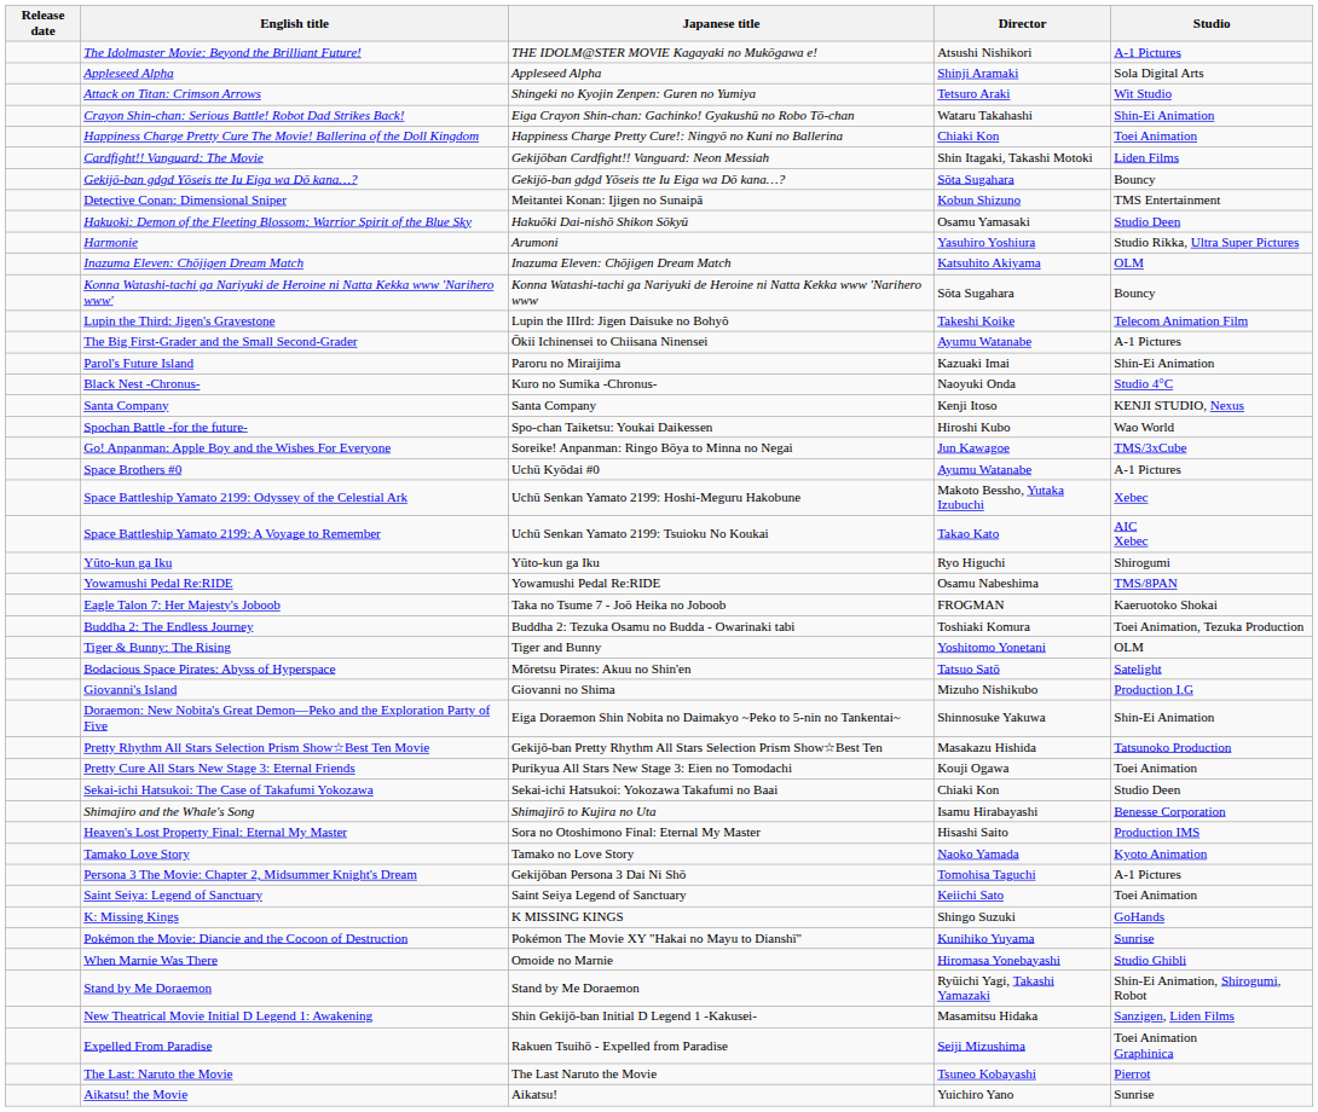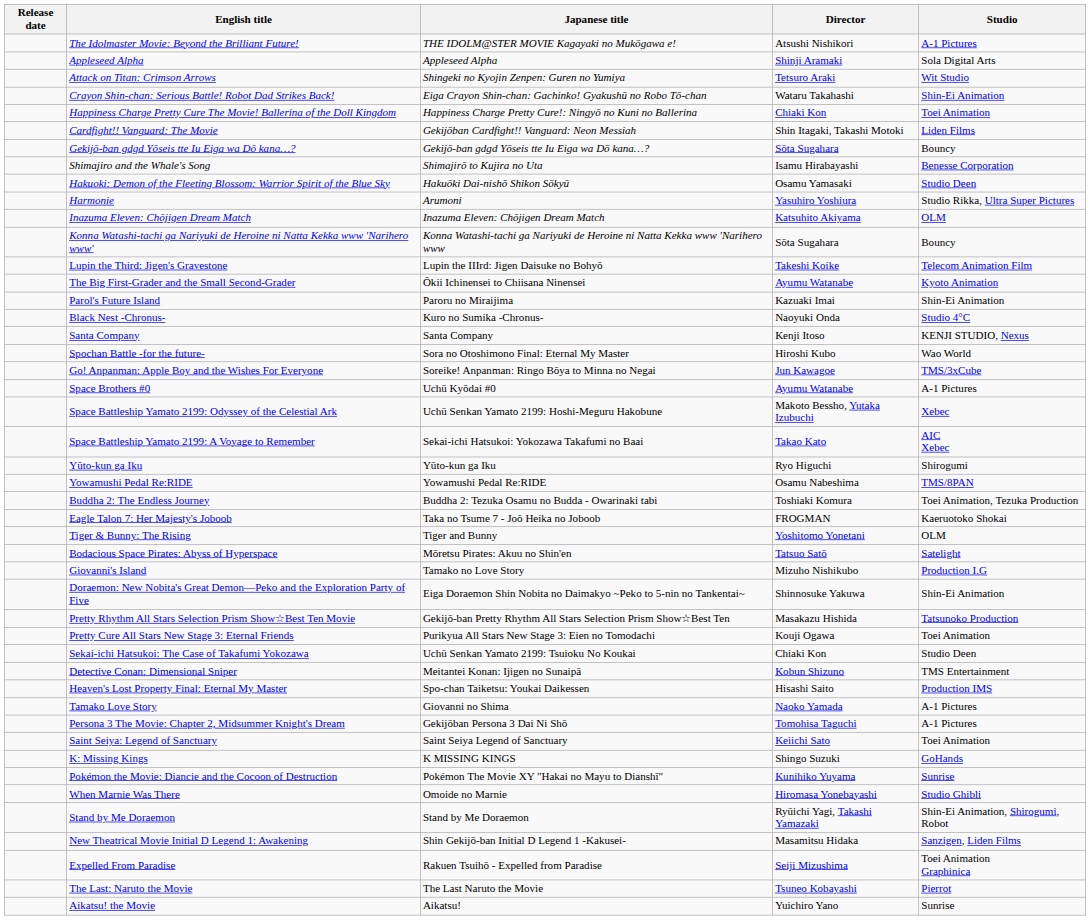 <table class="wikitable sortable">
 <tr>
 <th>Release date</th>
 <th>English title</th>
 <th>Japanese title</th>
 <th>Director</th>
 <th>Studio</th>
 </tr>
 <tr>
 <td></td>
 <td><em><a href='#'>The Idolmaster Movie: Beyond the Brilliant Future!</a></em></td>
 <td><em>THE IDOLM@STER MOVIE Kagayaki no Mukōgawa e!</em></td>
 <td>Atsushi Nishikori</td>
 <td><a href='#'>A-1 Pictures</a></td>
 </tr>
 <tr>
 <td></td>
 <td><em><a href='#'>Appleseed Alpha</a></em></td>
 <td><em>Appleseed Alpha</em></td>
 <td><a href='#'>Shinji Aramaki</a></td>
 <td>Sola Digital Arts</td>
 </tr>
 <tr>
 <td></td>
 <td><a href='#'><em>Attack on Titan: Crimson Arrows</em></a></td>
 <td><em>Shingeki no Kyojin Zenpen: Guren no Yumiya</em></td>
 <td><a href='#'>Tetsuro Araki</a></td>
 <td><a href='#'>Wit Studio</a></td>
 </tr>
 <tr>
 <td></td>
 <td><em><a href='#'>Crayon Shin-chan: Serious Battle! Robot Dad Strikes Back!</a></em></td>
 <td><em>Eiga Crayon Shin-chan: Gachinko! Gyakushū no Robo Tō-chan</em></td>
 <td>Wataru Takahashi</td>
 <td><a href='#'>Shin-Ei Animation</a></td>
 </tr>
 <tr>
 <td></td>
 <td><em><a href='#'>Happiness Charge Pretty Cure The Movie! Ballerina of the Doll Kingdom</a></em></td>
 <td><em>Happiness Charge Pretty Cure!: Ningyō no Kuni no Ballerina</em></td>
 <td><a href='#'>Chiaki Kon</a></td>
 <td><a href='#'>Toei Animation</a></td>
 </tr>
 <tr>
 <td></td>
 <td><em><a href='#'>Cardfight!! Vanguard: The Movie</a></em></td>
 <td><em>Gekijōban Cardfight!! Vanguard: Neon Messiah</em></td>
 <td>Shin Itagaki, Takashi Motoki</td>
 <td><a href='#'>Liden Films</a></td>
 </tr>
 <tr>
 <td></td>
 <td><em><a href='#'>Gekijō-ban gdgd Yōseis tte Iu Eiga wa Dō kana…?</a></em></td>
 <td><em>Gekijō-ban gdgd Yōseis tte Iu Eiga wa Dō kana…?</em></td>
 <td><a href='#'>Sōta Sugahara</a></td>
 <td>Bouncy</td>
 </tr>
 <tr>
 <td></td>
-<td></em><a href='#'>Detective Conan: Dimensional Sniper</a><em></td>
-<td></em>Meitantei Konan: Ijigen no Sunaipā<em></td>
-<td><a href='#'>Kobun Shizuno</a></td>
-<td>TMS Entertainment</td>
+<td><em>Shimajiro and the Whale's Song</em></td>
+<td><em>Shimajirō to Kujira no Uta</em></td>
+<td>Isamu Hirabayashi</td>
+<td><a href='#'>Benesse Corporation</a></td>
 </tr>
 <tr>
 <td></td>
 <td><a href='#'><em>Hakuoki: Demon of the Fleeting Blossom: Warrior Spirit of the Blue Sky</em></a></td>
 <td><em>Hakuōki Dai-nishō Shikon Sōkyū</em></td>
 <td>Osamu Yamasaki</td>
 <td><a href='#'>Studio Deen</a></td>
 </tr>
 <tr>
 <td></td>
 <td><em><a href='#'>Harmonie</a></em></td>
 <td><em>Arumoni</em></td>
 <td><a href='#'>Yasuhiro Yoshiura</a></td>
 <td>Studio Rikka, <a href='#'>Ultra Super Pictures</a></td>
 </tr>
 <tr>
 <td></td>
 <td><em><a href='#'>Inazuma Eleven: Chōjigen Dream Match</a></em></td>
 <td><em>Inazuma Eleven: Chōjigen Dream Match</em></td>
 <td><a href='#'>Katsuhito Akiyama</a></td>
 <td><a href='#'>OLM</a></td>
 </tr>
 <tr>
 <td></td>
 <td><em><a href='#'>Konna Watashi-tachi ga Nariyuki de Heroine ni Natta Kekka www 'Narihero www'</a></em></td>
 <td><em>Konna Watashi-tachi ga Nariyuki de Heroine ni Natta Kekka www 'Narihero www<strong></td>
 <td>Sōta Sugahara</td>
 <td>Bouncy</td>
 </tr>
 <tr>
 <td></td>
 <td></em><a href='#'>Lupin the Third: Jigen's Gravestone</a><em></td>
 <td></em>Lupin the IIIrd: Jigen Daisuke no Bohyō<em></td>
 <td><a href='#'>Takeshi Koike</a></td>
 <td><a href='#'>Telecom Animation Film</a></td>
 </tr>
 <tr>
 <td></td>
 <td></em><a href='#'>The Big First-Grader and the Small Second-Grader</a><em></td>
 <td></em>Ōkii Ichinensei to Chiisana Ninensei<em></td>
 <td><a href='#'>Ayumu Watanabe</a></td>
-<td>A-1 Pictures</td>
+<td><a href='#'>Kyoto Animation</a></td>
 </tr>
 <tr>
 <td></td>
 <td><a href='#'></em>Parol's Future Island<em></a></td>
 <td></em>Paroru no Miraijima<em></td>
 <td>Kazuaki Imai</td>
 <td>Shin-Ei Animation</td>
 </tr>
 <tr>
 <td></td>
 <td></em><a href='#'>Black Nest -Chronus-</a><em></td>
 <td></em>Kuro no Sumika -Chronus-<em></td>
 <td>Naoyuki Onda</td>
 <td><a href='#'>Studio 4°C</a></td>
 </tr>
 <tr>
 <td></td>
 <td></em><a href='#'>Santa Company</a><em></td>
 <td></em>Santa Company<em></td>
 <td>Kenji Itoso</td>
 <td>KENJI STUDIO, <a href='#'>Nexus</a></td>
 </tr>
 <tr>
 <td></td>
 <td></em><a href='#'>Spochan Battle -for the future-</a><em></td>
-<td></em>Spo-chan Taiketsu: Youkai Daikessen<em></td>
+<td></em>Sora no Otoshimono Final: Eternal My Master<em></td>
 <td>Hiroshi Kubo</td>
 <td>Wao World</td>
 </tr>
 <tr>
 <td></td>
 <td></em><a href='#'>Go! Anpanman: Apple Boy and the Wishes For Everyone</a><em></td>
 <td></em>Soreike! Anpanman: Ringo Bōya to Minna no Negai<em></td>
 <td><a href='#'>Jun Kawagoe</a></td>
 <td><a href='#'>TMS/3xCube</a></td>
 </tr>
 <tr>
 <td></td>
 <td><a href='#'></em>Space Brothers #0<em></a></td>
 <td></em>Uchū Kyōdai #0<em></td>
 <td><a href='#'>Ayumu Watanabe</a></td>
 <td>A-1 Pictures</td>
 </tr>
 <tr>
 <td></td>
 <td></em><a href='#'>Space Battleship Yamato 2199: Odyssey of the Celestial Ark</a><em></td>
 <td></em>Uchū Senkan Yamato 2199: Hoshi-Meguru Hakobune<em></td>
 <td>Makoto Bessho, <a href='#'>Yutaka Izubuchi</a></td>
 <td><a href='#'>Xebec</a></td>
 </tr>
 <tr>
 <td></td>
 <td></em><a href='#'>Space Battleship Yamato 2199: A Voyage to Remember</a><em></td>
-<td></em>Uchū Senkan Yamato 2199: Tsuioku No Koukai<em></td>
+<td></em>Sekai-ichi Hatsukoi: Yokozawa Takafumi no Baai<em></td>
 <td><a href='#'>Takao Kato</a></td>
 <td><a href='#'>AIC</a><br><a href='#'>Xebec</a></td>
 </tr>
 <tr>
 <td></td>
 <td></em><a href='#'>Yūto-kun ga Iku</a><em></td>
 <td></em>Yūto-kun ga Iku<em></td>
 <td>Ryo Higuchi</td>
 <td>Shirogumi</td>
 </tr>
 <tr>
 <td></td>
 <td><a href='#'></em>Yowamushi Pedal Re:RIDE<em></a></td>
 <td></em>Yowamushi Pedal Re:RIDE<em></td>
 <td>Osamu Nabeshima</td>
 <td><a href='#'>TMS/8PAN</a></td>
 </tr>
 <tr>
 <td></td>
+<td><a href='#'></em>Buddha 2: The Endless Journey<em></a></td>
+<td></em>Buddha 2: Tezuka Osamu no Budda - Owarinaki tabi<em></td>
+<td>Toshiaki Komura</td>
+<td>Toei Animation, Tezuka Production</td>
+</tr>
+<tr>
+<td></td>
 <td></em><a href='#'>Eagle Talon 7: Her Majesty's Joboob</a><em></td>
 <td></em>Taka no Tsume 7 - Joō Heika no Joboob<em></td>
 <td>FROGMAN</td>
 <td>Kaeruotoko Shokai</td>
-</tr>
-<tr>
-<td></td>
-<td><a href='#'></em>Buddha 2: The Endless Journey<em></a></td>
-<td></em>Buddha 2: Tezuka Osamu no Budda - Owarinaki tabi<em></td>
-<td>Toshiaki Komura</td>
-<td>Toei Animation, Tezuka Production</td>
 </tr>
 <tr>
 <td></td>
 <td><a href='#'></em>Tiger & Bunny: The Rising<em></a></td>
 <td></em>Tiger and Bunny<em></td>
 <td><a href='#'>Yoshitomo Yonetani</a></td>
 <td>OLM</td>
 </tr>
 <tr>
 <td></td>
 <td><a href='#'></em>Bodacious Space Pirates: Abyss of Hyperspace<em></a></td>
 <td></em>Mōretsu Pirates: Akuu no Shin'en<em></td>
 <td><a href='#'>Tatsuo Satō</a></td>
 <td><a href='#'>Satelight</a></td>
 </tr>
 <tr>
 <td></td>
 <td></em><a href='#'>Giovanni's Island</a><em></td>
-<td></em>Giovanni no Shima<em></td>
+<td></em>Tamako no Love Story<em></td>
 <td>Mizuho Nishikubo</td>
 <td><a href='#'>Production I.G</a></td>
 </tr>
 <tr>
 <td></td>
 <td></em><a href='#'>Doraemon: New Nobita's Great Demon—Peko and the Exploration Party of Five</a><em></td>
 <td></em>Eiga Doraemon Shin Nobita no Daimakyo ~Peko to 5-nin no Tankentai~<em></td>
 <td>Shinnosuke Yakuwa</td>
 <td>Shin-Ei Animation</td>
 </tr>
 <tr>
 <td></td>
 <td><a href='#'></em>Pretty Rhythm All Stars Selection Prism Show☆Best Ten Movie<em></a></td>
 <td></em>Gekijō-ban Pretty Rhythm All Stars Selection Prism Show☆Best Ten<em></td>
 <td>Masakazu Hishida</td>
 <td><a href='#'>Tatsunoko Production</a></td>
 </tr>
 <tr>
 <td></td>
 <td></em><a href='#'>Pretty Cure All Stars New Stage 3: Eternal Friends</a><em></td>
 <td></em>Purikyua All Stars New Stage 3: Eien no Tomodachi<em></td>
 <td>Kouji Ogawa</td>
 <td>Toei Animation</td>
 </tr>
 <tr>
 <td></td>
 <td></em><a href='#'>Sekai-ichi Hatsukoi: The Case of Takafumi Yokozawa</a><em></td>
-<td></em>Sekai-ichi Hatsukoi: Yokozawa Takafumi no Baai<em></td>
+<td></em>Uchū Senkan Yamato 2199: Tsuioku No Koukai<em></td>
 <td>Chiaki Kon</td>
 <td>Studio Deen</td>
 </tr>
 <tr>
 <td></td>
-<td><em>Shimajiro and the Whale's Song</em></td>
-<td><em>Shimajirō to Kujira no Uta</em></td>
-<td>Isamu Hirabayashi</td>
-<td><a href='#'>Benesse Corporation</a></td>
+<td></em><a href='#'>Detective Conan: Dimensional Sniper</a><em></td>
+<td></em>Meitantei Konan: Ijigen no Sunaipā<em></td>
+<td><a href='#'>Kobun Shizuno</a></td>
+<td>TMS Entertainment</td>
 </tr>
 <tr>
 <td></td>
 <td></em><a href='#'>Heaven's Lost Property Final: Eternal My Master</a><em></td>
-<td></em>Sora no Otoshimono Final: Eternal My Master<em></td>
+<td></em>Spo-chan Taiketsu: Youkai Daikessen<em></td>
 <td>Hisashi Saito</td>
 <td><a href='#'>Production IMS</a></td>
 </tr>
 <tr>
 <td></td>
 <td><a href='#'></em>Tamako Love Story<em></a></td>
-<td></em>Tamako no Love Story<em></td>
+<td></em>Giovanni no Shima<em></td>
 <td><a href='#'>Naoko Yamada</a></td>
-<td><a href='#'>Kyoto Animation</a></td>
+<td>A-1 Pictures</td>
 </tr>
 <tr>
 <td></td>
 <td></em><a href='#'>Persona 3 The Movie: Chapter 2, Midsummer Knight's Dream</a><em></td>
 <td></em>Gekijōban Persona 3 Dai Ni Shō<em></td>
 <td><a href='#'>Tomohisa Taguchi</a></td>
 <td>A-1 Pictures</td>
 </tr>
 <tr>
 <td></td>
 <td></em><a href='#'>Saint Seiya: Legend of Sanctuary</a><em></td>
 <td></em>Saint Seiya Legend of Sanctuary<em></td>
 <td><a href='#'>Keiichi Sato</a></td>
 <td>Toei Animation</td>
 </tr>
 <tr>
 <td></td>
 <td></em><a href='#'>K: Missing Kings</a><em></td>
 <td>K MISSING KINGS</td>
 <td>Shingo Suzuki</td>
 <td><a href='#'>GoHands</a></td>
 </tr>
 <tr>
 <td></td>
 <td><a href='#'></em>Pokémon the Movie: Diancie and the Cocoon of Destruction<em></a></td>
 <td></em>Pokémon The Movie XY "Hakai no Mayu to Dianshī"<em></td>
 <td><a href='#'>Kunihiko Yuyama</a></td>
 <td><a href='#'>Sunrise</a></td>
 </tr>
 <tr>
 <td></td>
 <td></em><a href='#'>When Marnie Was There</a><em></td>
 <td></em>Omoide no Marnie<em></td>
 <td><a href='#'>Hiromasa Yonebayashi</a></td>
 <td><a href='#'>Studio Ghibli</a></td>
 </tr>
 <tr>
 <td></td>
 <td></em><a href='#'>Stand by Me Doraemon</a><em></td>
 <td></em>Stand by Me Doraemon<em></td>
 <td>Ryūichi Yagi, <a href='#'>Takashi Yamazaki</a></td>
 <td>Shin-Ei Animation, <a href='#'>Shirogumi</a>, Robot</td>
 </tr>
 <tr>
 <td></td>
 <td><a href='#'></em>New Theatrical Movie Initial D Legend 1: Awakening<em></a></td>
 <td></em>Shin Gekijō-ban Initial D Legend 1 -Kakusei-<em></td>
 <td>Masamitsu Hidaka</td>
 <td><a href='#'>Sanzigen</a>, <a href='#'>Liden Films</a></td>
 </tr>
 <tr>
 <td></td>
 <td></em><a href='#'>Expelled From Paradise</a><em></td>
 <td></em>Rakuen Tsuihō - Expelled from Paradise<em></td>
 <td><a href='#'>Seiji Mizushima</a></td>
 <td>Toei Animation<br><a href='#'>Graphinica</a></td>
 </tr>
 <tr>
 <td></td>
 <td></em><a href='#'>The Last: Naruto the Movie</a><em></td>
 <td></em>The Last Naruto the Movie<em></td>
 <td><a href='#'>Tsuneo Kobayashi</a></td>
 <td><a href='#'>Pierrot</a></td>
 </tr>
 <tr>
 <td></td>
 <td></em><a href='#'>Aikatsu! the Movie</a><em></td>
 <td></em>Aikatsu!<em></td>
 <td>Yuichiro Yano</td>
 <td>Sunrise</td>
 </tr>
 </table>
